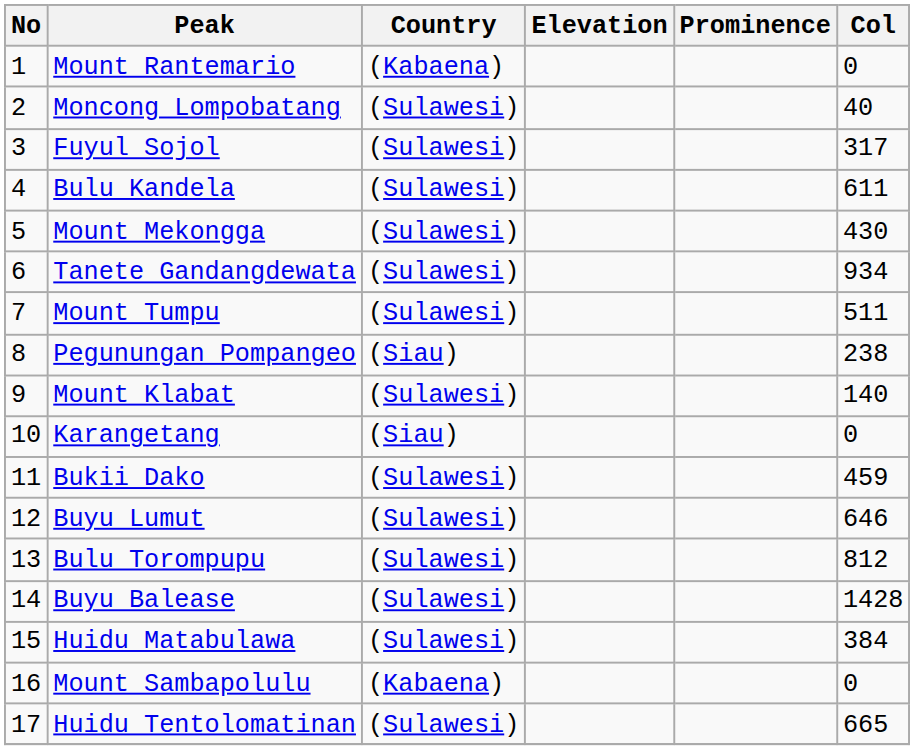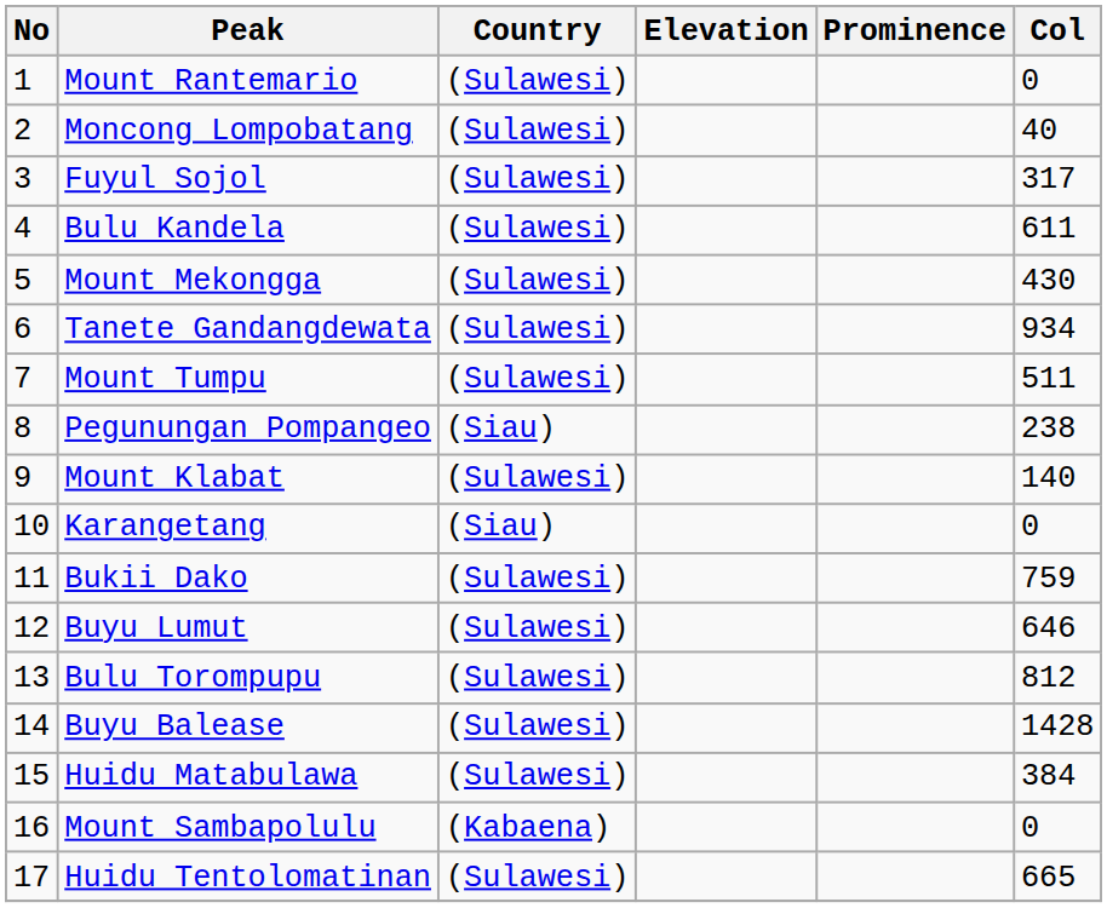 <table class="wikitable sortable">
 <tr>
 <th>No</th>
 <th>Peak</th>
 <th>Country</th>
 <th>Elevation</th>
 <th>Prominence</th>
 <th>Col</th>
 </tr>
 <tr>
 <td>1</td>
 <td><a href='#'>Mount Rantemario</a></td>
-<td> (<a href='#'>Kabaena</a>)</td>
+<td> (<a href='#'>Sulawesi</a>)</td>
 <td></td>
 <td></td>
 <td>0</td>
 </tr>
 <tr>
 <td>2</td>
 <td><a href='#'>Moncong Lompobatang</a></td>
 <td> (<a href='#'>Sulawesi</a>)</td>
 <td></td>
 <td></td>
 <td>40</td>
 </tr>
 <tr>
 <td>3</td>
 <td><a href='#'>Fuyul Sojol</a></td>
 <td> (<a href='#'>Sulawesi</a>)</td>
 <td></td>
 <td></td>
 <td>317</td>
 </tr>
 <tr>
 <td>4</td>
 <td><a href='#'>Bulu Kandela</a></td>
 <td> (<a href='#'>Sulawesi</a>)</td>
 <td></td>
 <td></td>
 <td>611</td>
 </tr>
 <tr>
 <td>5</td>
 <td><a href='#'>Mount Mekongga</a></td>
 <td> (<a href='#'>Sulawesi</a>)</td>
 <td></td>
 <td></td>
 <td>430</td>
 </tr>
 <tr>
 <td>6</td>
 <td><a href='#'>Tanete Gandangdewata</a></td>
 <td> (<a href='#'>Sulawesi</a>)</td>
 <td></td>
 <td></td>
 <td>934</td>
 </tr>
 <tr>
 <td>7</td>
 <td><a href='#'>Mount Tumpu</a></td>
 <td> (<a href='#'>Sulawesi</a>)</td>
 <td></td>
 <td></td>
 <td>511</td>
 </tr>
 <tr>
 <td>8</td>
 <td><a href='#'>Pegunungan Pompangeo</a></td>
 <td> (<a href='#'>Siau</a>)</td>
 <td></td>
 <td></td>
 <td>238</td>
 </tr>
 <tr>
 <td>9</td>
 <td><a href='#'>Mount Klabat</a></td>
 <td> (<a href='#'>Sulawesi</a>)</td>
 <td></td>
 <td></td>
 <td>140</td>
 </tr>
 <tr>
 <td>10</td>
 <td><a href='#'>Karangetang</a></td>
 <td> (<a href='#'>Siau</a>)</td>
 <td></td>
 <td></td>
 <td>0</td>
 </tr>
 <tr>
 <td>11</td>
 <td><a href='#'>Bukii Dako</a></td>
 <td> (<a href='#'>Sulawesi</a>)</td>
 <td></td>
 <td></td>
-<td>459</td>
+<td>759</td>
 </tr>
 <tr>
 <td>12</td>
 <td><a href='#'>Buyu Lumut</a></td>
 <td> (<a href='#'>Sulawesi</a>)</td>
 <td></td>
 <td></td>
 <td>646</td>
 </tr>
 <tr>
 <td>13</td>
 <td><a href='#'>Bulu Torompupu</a></td>
 <td> (<a href='#'>Sulawesi</a>)</td>
 <td></td>
 <td></td>
 <td>812</td>
 </tr>
 <tr>
 <td>14</td>
 <td><a href='#'>Buyu Balease</a></td>
 <td> (<a href='#'>Sulawesi</a>)</td>
 <td></td>
 <td></td>
 <td>1428</td>
 </tr>
 <tr>
 <td>15</td>
 <td><a href='#'>Huidu Matabulawa</a></td>
 <td> (<a href='#'>Sulawesi</a>)</td>
 <td></td>
 <td></td>
 <td>384</td>
 </tr>
 <tr>
 <td>16</td>
 <td><a href='#'>Mount Sambapolulu</a></td>
 <td> (<a href='#'>Kabaena</a>)</td>
 <td></td>
 <td></td>
 <td>0</td>
 </tr>
 <tr>
 <td>17</td>
 <td><a href='#'>Huidu Tentolomatinan</a></td>
 <td> (<a href='#'>Sulawesi</a>)</td>
 <td></td>
 <td></td>
 <td>665</td>
 </tr>
 <tr>
 </tr>
 </table>
